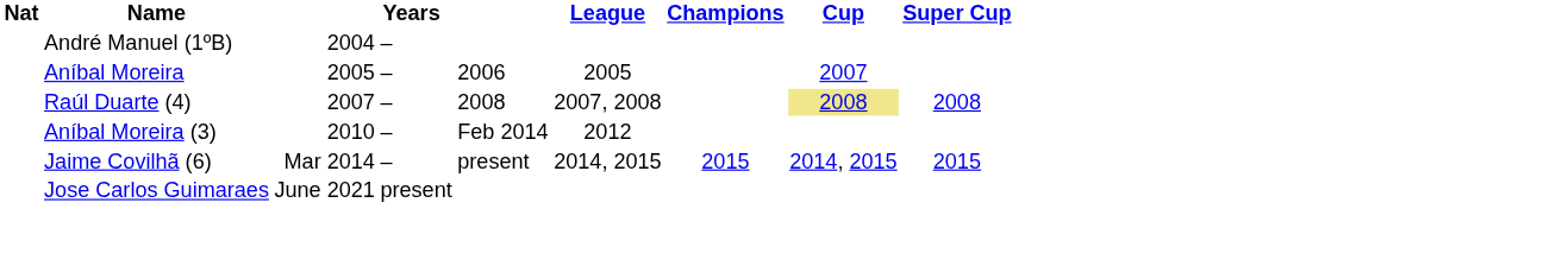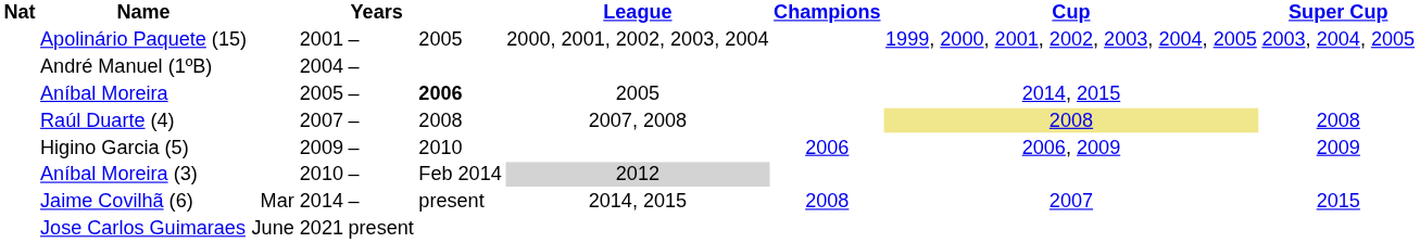 <table>
 <tr>
 <td align="center"><strong>Nat</strong></td>
 <td align="center"><strong>Name</strong></td>
 <td align="center" colspan="3"><strong>Years</strong></td>
 <td align="center"><strong><a href='#'>League</a></strong></td>
 <td align="center"><strong><a href='#'>Champions</a></strong></td>
 <td align="center"><strong><a href='#'>Cup</a></strong></td>
 <td align="center"><strong><a href='#'>Super Cup</a></strong></td>
+</tr>
+<tr>
+<td></td>
+<td><a href='#'>Apolinário Paquete</a> <span>(15)</span></td>
+<td align="right">2001</td>
+<td>–</td>
+<td align="left">2005</td>
+<td align="center"><span>2000, 2001, 2002, 2003, 2004</span></td>
+<td align="center"></td>
+<td align="center"><span><a href='#'>1999</a>, <a href='#'>2000</a>, <a href='#'>2001</a>, <a href='#'>2002</a>, <a href='#'>2003</a>, <a href='#'>2004</a>, <a href='#'>2005</a></span></td>
+<td align="center"><span><a href='#'>2003</a>, <a href='#'>2004</a>, <a href='#'>2005</a></span></td>
 </tr>
 <tr>
 <td></td>
 <td>André Manuel (1ºB)</td>
 <td align="right">2004</td>
 <td>–</td>
 <td></td>
 <td align="center"></td>
 <td align="center"></td>
 <td align="center"></td>
 <td align="center"></td>
 </tr>
 <tr>
 <td></td>
 <td><a href='#'>Aníbal Moreira</a></td>
 <td align="right">2005</td>
 <td>–</td>
-<td align="left">2006</td>
+<td align="left"><strong>2006</strong></td>
 <td align="center"><span>2005</span></td>
 <td align="center"></td>
-<td align="center"><span><a href='#'>2007</a></span></td>
+<td align="center"><span><a href='#'>2014</a>, <a href='#'>2015</a></span></td>
 <td align="center"></td>
 </tr>
 <tr>
 <td></td>
 <td><a href='#'>Raúl Duarte</a> <span>(4)</span></td>
 <td align="right">2007</td>
 <td>–</td>
 <td>2008</td>
 <td align="center"><span>2007, 2008</span></td>
 <td align="center"></td>
 <td align="center" style="background: khaki;"><span><a href='#'>2008</a></span></td>
 <td align="center"><span><a href='#'>2008</a></span></td>
 </tr>
 <tr>
 <td></td>
+<td>Higino Garcia <span>(5)</span></td>
+<td align="right">2009</td>
+<td>–</td>
+<td align="left">2010</td>
+<td></td>
+<td align="center"><span><a href='#'>2006</a></span></td>
+<td align="center"><span><a href='#'>2006</a>, <a href='#'>2009</a></span></td>
+<td align="center"><span><a href='#'>2009</a></span></td>
+</tr>
+<tr>
+<td></td>
 <td><a href='#'>Aníbal Moreira</a> <span>(3)</span></td>
 <td align="right">2010</td>
 <td>–</td>
 <td align="left">Feb 2014</td>
-<td align="center"><span>2012</span></td>
+<td align="center" style="background: lightgrey;"><span>2012</span></td>
 <td align="center"></td>
 <td></td>
 <td align="center"></td>
 </tr>
 <tr>
 <td></td>
 <td><a href='#'>Jaime Covilhã</a> <span>(6)</span></td>
 <td align="right">Mar 2014</td>
 <td>–</td>
 <td>present</td>
 <td align="center"><span>2014, 2015</span></td>
-<td align="center"><span><a href='#'>2015</a></span></td>
-<td align="center"><span><a href='#'>2014</a>, <a href='#'>2015</a></span></td>
+<td align="center"><span><a href='#'>2008</a></span></td>
+<td align="center"><span><a href='#'>2007</a></span></td>
 <td align="center"><span><a href='#'>2015</a></span></td>
 </tr>
 <tr>
 <td></td>
 <td><a href='#'>Jose Carlos Guimaraes</a></td>
 <td>June 2021</td>
 <td>present</td>
 <td></td>
 </tr>
 </table>
